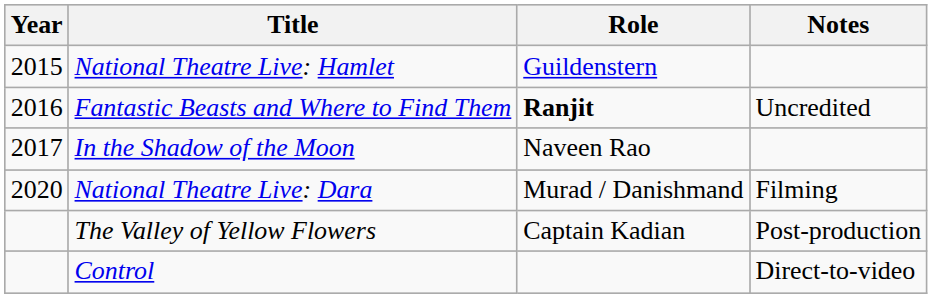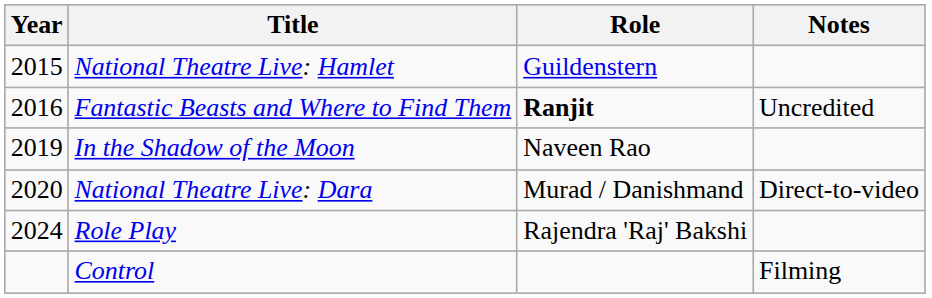 <table class="wikitable sortable">
 <tr>
 <th>Year</th>
 <th>Title</th>
 <th>Role</th>
 <th class="unsortable">Notes</th>
 </tr>
 <tr>
 <td>2015</td>
 <td><em><a href='#'>National Theatre Live</a>: <a href='#'>Hamlet</a></em></td>
 <td><a href='#'>Guildenstern</a></td>
 <td></td>
 </tr>
 <tr>
 <td>2016</td>
 <td><em><a href='#'>Fantastic Beasts and Where to Find Them</a></em></td>
 <td><strong>Ranjit</strong></td>
 <td>Uncredited</td>
 </tr>
 <tr>
-<td>2017</td>
+<td>2019</td>
 <td><em><a href='#'>In the Shadow of the Moon</a></em></td>
 <td>Naveen Rao</td>
 <td></td>
 </tr>
 <tr>
 <td>2020</td>
 <td><em><a href='#'>National Theatre Live</a>: <a href='#'>Dara</a></em></td>
 <td>Murad / Danishmand</td>
-<td>Filming</td>
+<td>Direct-to-video</td>
 </tr>
 <tr>
+<td>2024</td>
+<td><em><a href='#'>Role Play</a></em></td>
+<td>Rajendra 'Raj' Bakshi</td>
 <td></td>
-<td><em>The Valley of Yellow Flowers</em></td>
-<td>Captain Kadian</td>
-<td>Post-production</td>
 </tr>
 <tr>
 <td></td>
 <td><em><a href='#'>Control</a></em></td>
 <td></td>
-<td>Direct-to-video</td>
+<td>Filming</td>
 </tr>
 </table>
